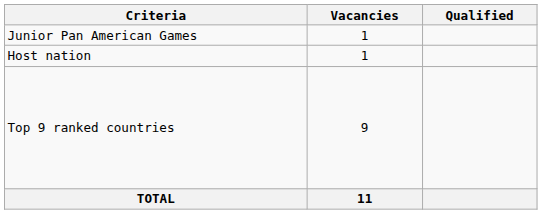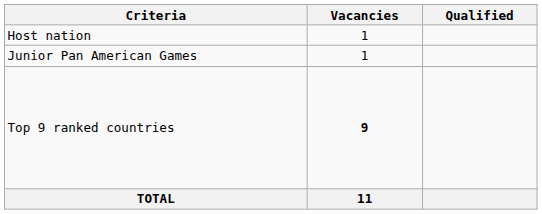 <table class = "wikitable" width=550>
 <tr>
 <th>Criteria</th>
 <th>Vacancies</th>
 <th>Qualified</th>
 </tr>
 <tr>
+<td>Host nation</td>
+<td align="center">1</td>
+<td></td>
+</tr>
+<tr>
 <td>Junior Pan American Games</td>
 <td align="center">1</td>
 <td></td>
 </tr>
 <tr>
-<td>Host nation</td>
-<td align="center">1</td>
-<td></td>
-</tr>
-<tr>
 <td>Top 9 ranked countries</td>
-<td align="center">9</td>
+<td align="center"><strong>9</strong></td>
 <td><br><br><br><br><br><br><br><br></td>
 </tr>
 <tr>
 <th>TOTAL</th>
 <th>11</th>
 <th></th>
 </tr>
 </table>
